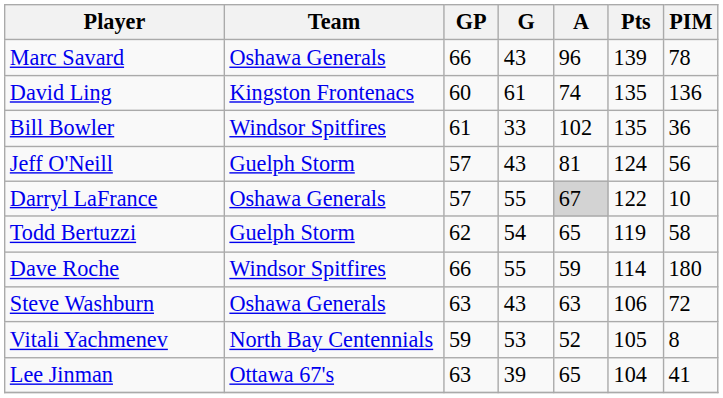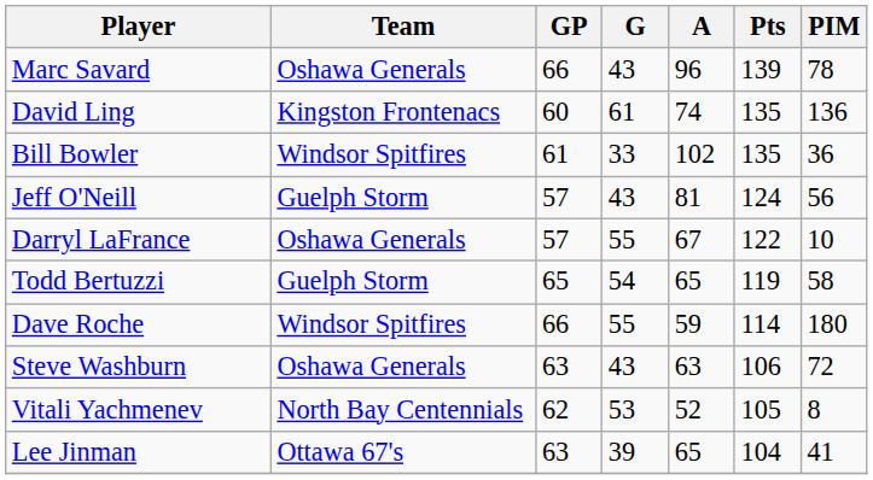 <table class="wikitable">
 <tr>
 <th bgcolor="#DDDDFF" width="30%">Player</th>
 <th bgcolor="#DDDDFF" width="30%">Team</th>
 <th bgcolor="#DDDDFF" width="7.5%">GP</th>
 <th bgcolor="#DDDDFF" width="7.5%">G</th>
 <th bgcolor="#DDDDFF" width="7.5%">A</th>
 <th bgcolor="#DDDDFF" width="7.5%">Pts</th>
 <th bgcolor="#DDDDFF" width="7.5%">PIM</th>
 </tr>
 <tr>
 <td><a href='#'>Marc Savard</a></td>
 <td><a href='#'>Oshawa Generals</a></td>
 <td>66</td>
 <td>43</td>
 <td>96</td>
 <td>139</td>
 <td>78</td>
 </tr>
 <tr>
 <td><a href='#'>David Ling</a></td>
 <td><a href='#'>Kingston Frontenacs</a></td>
 <td>60</td>
 <td>61</td>
 <td>74</td>
 <td>135</td>
 <td>136</td>
 </tr>
 <tr>
 <td><a href='#'>Bill Bowler</a></td>
 <td><a href='#'>Windsor Spitfires</a></td>
 <td>61</td>
 <td>33</td>
 <td>102</td>
 <td>135</td>
 <td>36</td>
 </tr>
 <tr>
 <td><a href='#'>Jeff O'Neill</a></td>
 <td><a href='#'>Guelph Storm</a></td>
 <td>57</td>
 <td>43</td>
 <td>81</td>
 <td>124</td>
 <td>56</td>
 </tr>
 <tr>
 <td><a href='#'>Darryl LaFrance</a></td>
 <td><a href='#'>Oshawa Generals</a></td>
 <td>57</td>
 <td>55</td>
-<td style="background: lightgrey;">67</td>
+<td>67</td>
 <td>122</td>
 <td>10</td>
 </tr>
 <tr>
 <td><a href='#'>Todd Bertuzzi</a></td>
 <td><a href='#'>Guelph Storm</a></td>
-<td>62</td>
+<td>65</td>
 <td>54</td>
 <td>65</td>
 <td>119</td>
 <td>58</td>
 </tr>
 <tr>
 <td><a href='#'>Dave Roche</a></td>
 <td><a href='#'>Windsor Spitfires</a></td>
 <td>66</td>
 <td>55</td>
 <td>59</td>
 <td>114</td>
 <td>180</td>
 </tr>
 <tr>
 <td><a href='#'>Steve Washburn</a></td>
 <td><a href='#'>Oshawa Generals</a></td>
 <td>63</td>
 <td>43</td>
 <td>63</td>
 <td>106</td>
 <td>72</td>
 </tr>
 <tr>
 <td><a href='#'>Vitali Yachmenev</a></td>
 <td><a href='#'>North Bay Centennials</a></td>
-<td>59</td>
+<td>62</td>
 <td>53</td>
 <td>52</td>
 <td>105</td>
 <td>8</td>
 </tr>
 <tr>
 <td><a href='#'>Lee Jinman</a></td>
 <td><a href='#'>Ottawa 67's</a></td>
 <td>63</td>
 <td>39</td>
 <td>65</td>
 <td>104</td>
 <td>41</td>
 </tr>
 <tr>
 </tr>
 </table>
